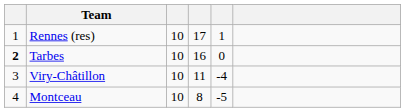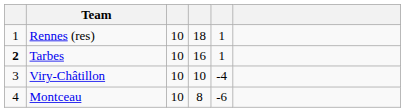 <table class="wikitable" style="text-align: center;">
 <tr>
 <th width=20></th>
 <th width=165>Team</th>
 <th width=20></th>
 <th width=20></th>
 <th width=20></th>
 <th width=200></th>
 </tr>
 <tr>
 <td>1</td>
 <td align=left><a href='#'>Rennes</a> (res)</td>
 <td>10</td>
-<td>17</td>
+<td>18</td>
 <td>1</td>
 <td></td>
 </tr>
 <tr>
 <td><strong>2</strong></td>
 <td align=left><a href='#'>Tarbes</a></td>
 <td>10</td>
 <td>16</td>
-<td>0</td>
+<td>1</td>
 <td></td>
 </tr>
 <tr>
 <td>3</td>
 <td align=left><a href='#'>Viry-Châtillon</a></td>
 <td>10</td>
-<td>11</td>
+<td>10</td>
 <td>-4</td>
 <td></td>
 </tr>
 <tr>
 <td>4</td>
 <td align=left><a href='#'>Montceau</a></td>
 <td>10</td>
 <td>8</td>
-<td>-5</td>
+<td>-6</td>
 <td></td>
 </tr>
 </table>
